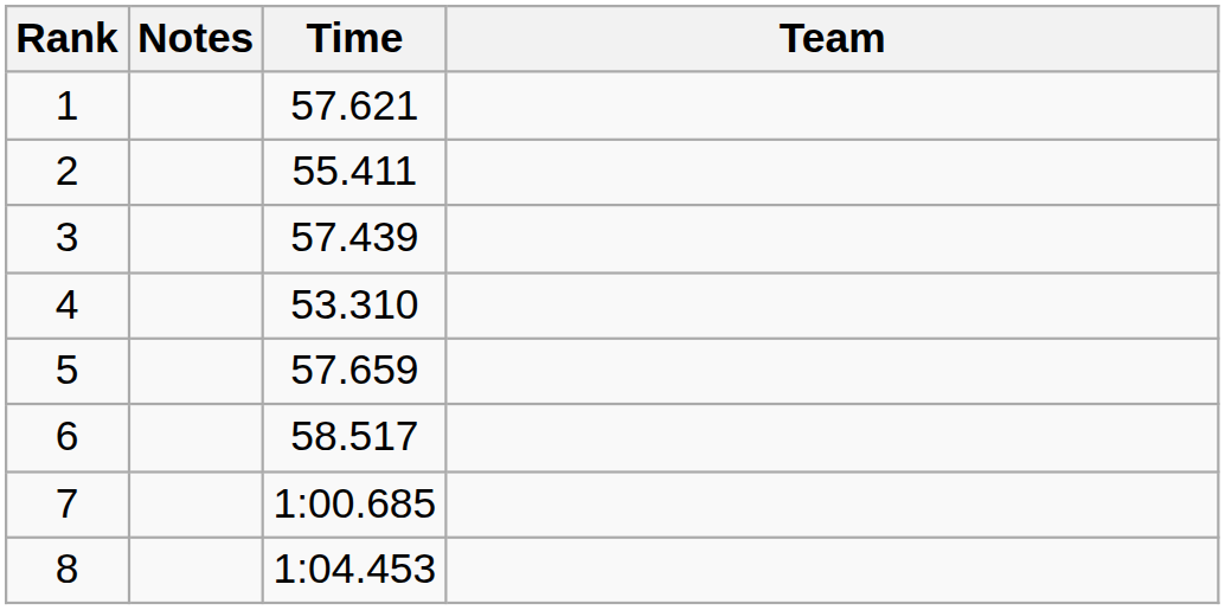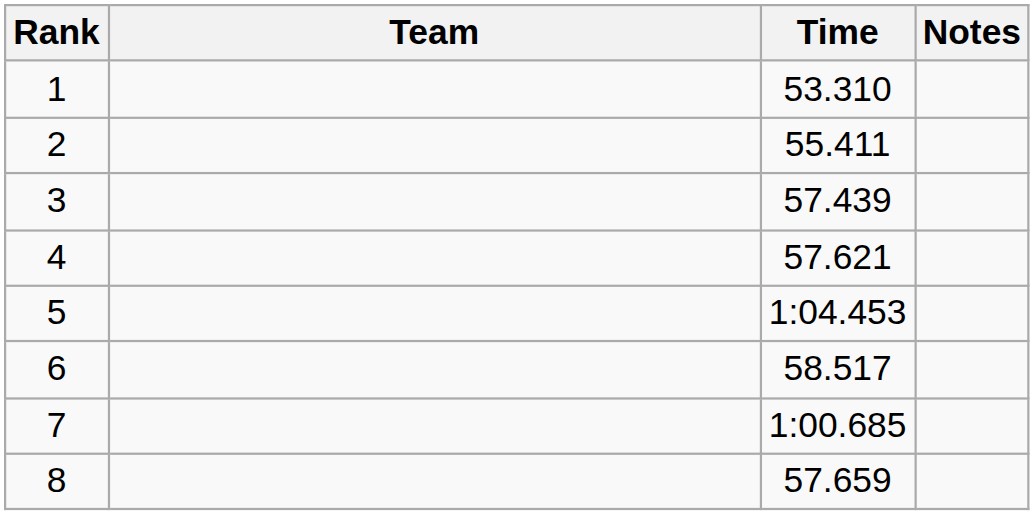 <table class="wikitable" style="text-align:center">
 <tr>
 <th>Rank</th>
+<th Style="width:18em">Team</th>
+<th>Time</th>
 <th>Notes</th>
-<th>Time</th>
-<th Style="width:18em">Team</th>
 </tr>
 <tr>
 <td>1</td>
+<td style="text-align:left"></td>
+<td>53.310</td>
 <td></td>
-<td>57.621</td>
-<td style="text-align:left"></td>
 </tr>
 <tr>
 <td>2</td>
+<td style="text-align:left"></td>
+<td>55.411</td>
 <td></td>
-<td>55.411</td>
-<td style="text-align:left"></td>
 </tr>
 <tr>
 <td>3</td>
+<td style="text-align:left"></td>
+<td>57.439</td>
 <td></td>
-<td>57.439</td>
-<td style="text-align:left"></td>
 </tr>
 <tr>
 <td>4</td>
+<td style="text-align:left"></td>
+<td>57.621</td>
 <td></td>
-<td>53.310</td>
-<td style="text-align:left"></td>
 </tr>
 <tr>
 <td>5</td>
+<td style="text-align:left"></td>
+<td>1:04.453</td>
 <td></td>
-<td>57.659</td>
-<td style="text-align:left"></td>
 </tr>
 <tr>
 <td>6</td>
+<td style="text-align:left"></td>
+<td>58.517</td>
 <td></td>
-<td>58.517</td>
-<td style="text-align:left"></td>
 </tr>
 <tr>
 <td>7</td>
+<td style="text-align:left"></td>
+<td>1:00.685</td>
 <td></td>
-<td>1:00.685</td>
-<td style="text-align:left"></td>
 </tr>
 <tr>
 <td>8</td>
+<td style="text-align:left"></td>
+<td>57.659</td>
 <td></td>
-<td>1:04.453</td>
-<td style="text-align:left"></td>
 </tr>
 </table>
